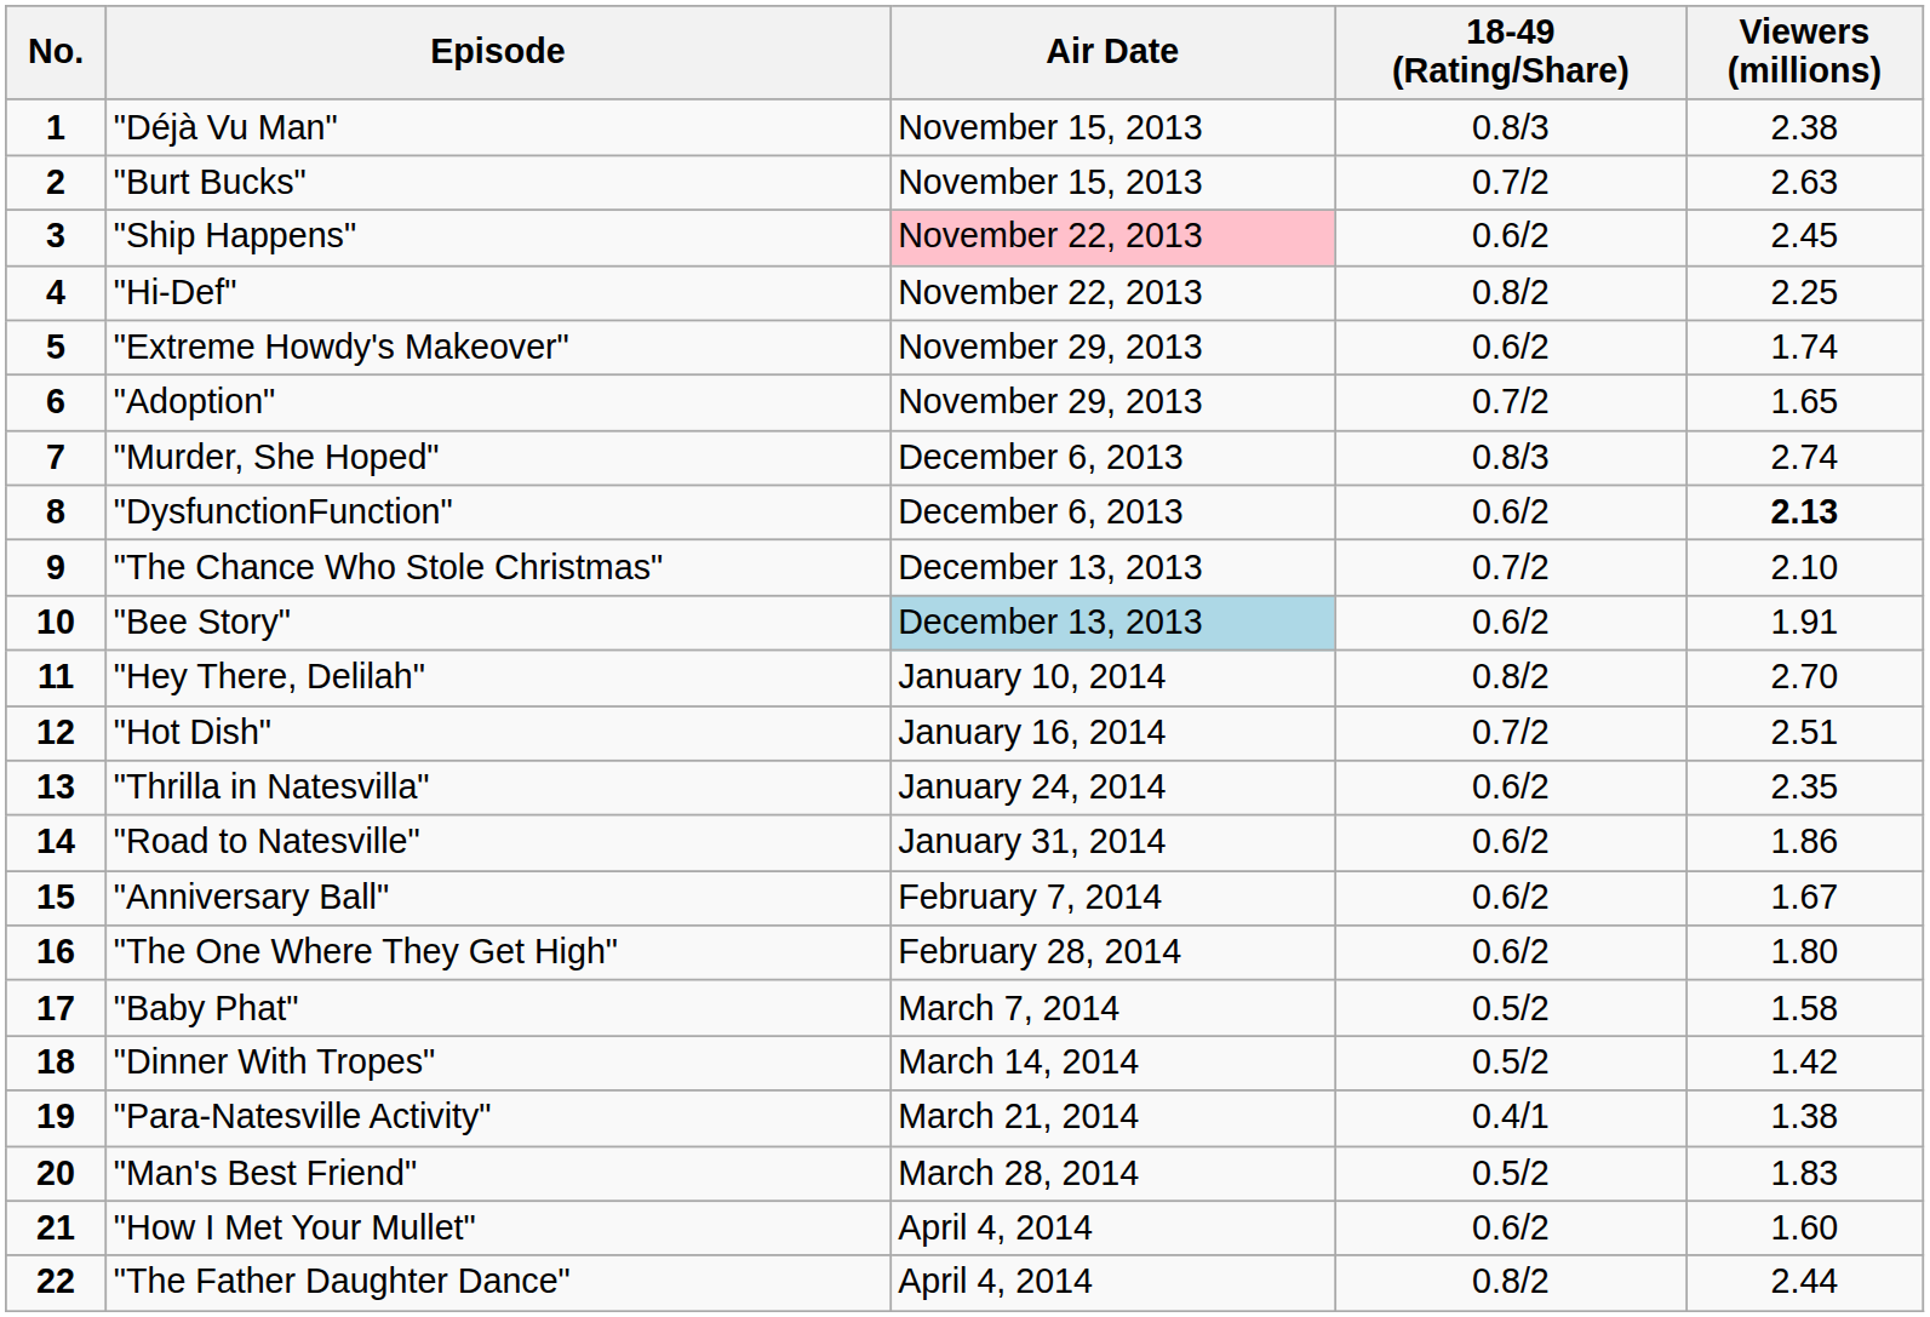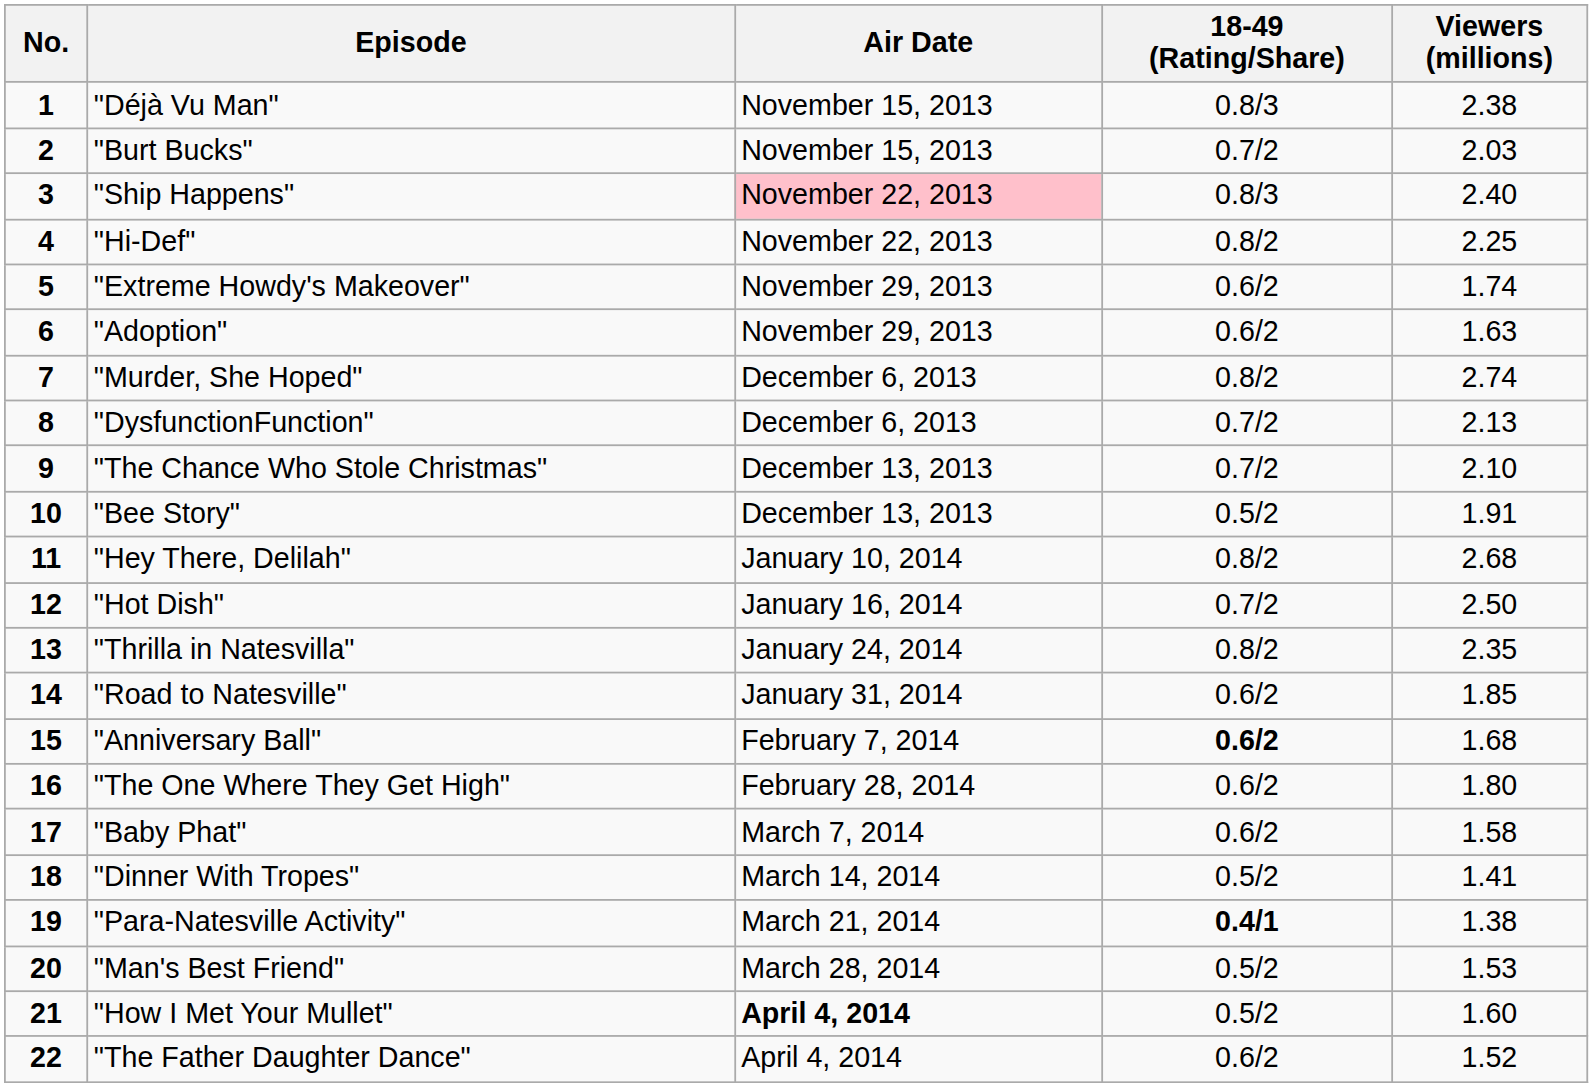 <table class="wikitable" style="width:70%;">
 <tr>
 <th>No.</th>
 <th>Episode</th>
 <th>Air Date</th>
 <th>18-49<br>(Rating/Share)</th>
 <th>Viewers<br>(millions)</th>
 </tr>
 <tr>
 <td style="text-align:center"><strong>1</strong></td>
 <td>"Déjà Vu Man"</td>
 <td>November 15, 2013</td>
 <td style="text-align:center">0.8/3</td>
 <td style="text-align:center">2.38</td>
 </tr>
 <tr>
 <td style="text-align:center"><strong>2</strong></td>
 <td>"Burt Bucks"</td>
 <td>November 15, 2013</td>
 <td style="text-align:center">0.7/2</td>
-<td style="text-align:center">2.63</td>
+<td style="text-align:center">2.03</td>
 </tr>
 <tr>
 <td style="text-align:center"><strong>3</strong></td>
 <td>"Ship Happens"</td>
 <td style="background: pink;">November 22, 2013</td>
-<td style="text-align:center">0.6/2</td>
-<td style="text-align:center">2.45</td>
+<td style="text-align:center">0.8/3</td>
+<td style="text-align:center">2.40</td>
 </tr>
 <tr>
 <td style="text-align:center"><strong>4</strong></td>
 <td>"Hi-Def"</td>
 <td>November 22, 2013</td>
 <td style="text-align:center">0.8/2</td>
 <td style="text-align:center">2.25</td>
 </tr>
 <tr>
 <td style="text-align:center"><strong>5</strong></td>
 <td>"Extreme Howdy's Makeover"</td>
 <td>November 29, 2013</td>
 <td style="text-align:center">0.6/2</td>
 <td style="text-align:center">1.74</td>
 </tr>
 <tr>
 <td style="text-align:center"><strong>6</strong></td>
 <td>"Adoption"</td>
 <td>November 29, 2013</td>
-<td style="text-align:center">0.7/2</td>
-<td style="text-align:center">1.65</td>
+<td style="text-align:center">0.6/2</td>
+<td style="text-align:center">1.63</td>
 </tr>
 <tr>
 <td style="text-align:center"><strong>7</strong></td>
 <td>"Murder, She Hoped"</td>
 <td>December 6, 2013</td>
-<td style="text-align:center">0.8/3</td>
+<td style="text-align:center">0.8/2</td>
 <td style="text-align:center">2.74</td>
 </tr>
 <tr>
 <td style="text-align:center"><strong>8</strong></td>
 <td>"DysfunctionFunction"</td>
 <td>December 6, 2013</td>
-<td style="text-align:center">0.6/2</td>
-<td style="text-align:center"><strong>2.13</strong></td>
+<td style="text-align:center">0.7/2</td>
+<td style="text-align:center">2.13</td>
 </tr>
 <tr>
 <td style="text-align:center"><strong>9</strong></td>
 <td>"The Chance Who Stole Christmas"</td>
 <td>December 13, 2013</td>
 <td style="text-align:center">0.7/2</td>
 <td style="text-align:center">2.10</td>
 </tr>
 <tr>
 <td style="text-align:center"><strong>10</strong></td>
 <td>"Bee Story"</td>
-<td style="background: lightblue;">December 13, 2013</td>
-<td style="text-align:center">0.6/2</td>
+<td>December 13, 2013</td>
+<td style="text-align:center">0.5/2</td>
 <td style="text-align:center">1.91</td>
 </tr>
 <tr>
 <td style="text-align:center"><strong>11</strong></td>
 <td>"Hey There, Delilah"</td>
 <td>January 10, 2014</td>
 <td style="text-align:center">0.8/2</td>
-<td style="text-align:center">2.70</td>
+<td style="text-align:center">2.68</td>
 </tr>
 <tr>
 <td style="text-align:center"><strong>12</strong></td>
 <td>"Hot Dish"</td>
 <td>January 16, 2014</td>
 <td style="text-align:center">0.7/2</td>
-<td style="text-align:center">2.51</td>
+<td style="text-align:center">2.50</td>
 </tr>
 <tr>
 <td style="text-align:center"><strong>13</strong></td>
 <td>"Thrilla in Natesvilla"</td>
 <td>January 24, 2014</td>
-<td style="text-align:center">0.6/2</td>
+<td style="text-align:center">0.8/2</td>
 <td style="text-align:center">2.35</td>
 </tr>
 <tr>
 <td style="text-align:center"><strong>14</strong></td>
 <td>"Road to Natesville"</td>
 <td>January 31, 2014</td>
 <td style="text-align:center">0.6/2</td>
-<td style="text-align:center">1.86</td>
+<td style="text-align:center">1.85</td>
 </tr>
 <tr>
 <td style="text-align:center"><strong>15</strong></td>
 <td>"Anniversary Ball"</td>
 <td>February 7, 2014</td>
-<td style="text-align:center">0.6/2</td>
-<td style="text-align:center">1.67</td>
+<td style="text-align:center"><strong>0.6/2</strong></td>
+<td style="text-align:center">1.68</td>
 </tr>
 <tr>
 <td style="text-align:center"><strong>16</strong></td>
 <td>"The One Where They Get High"</td>
 <td>February 28, 2014</td>
 <td style="text-align:center">0.6/2</td>
 <td style="text-align:center">1.80</td>
 </tr>
 <tr>
 <td style="text-align:center"><strong>17</strong></td>
 <td>"Baby Phat"</td>
 <td>March 7, 2014</td>
-<td style="text-align:center">0.5/2</td>
+<td style="text-align:center">0.6/2</td>
 <td style="text-align:center">1.58</td>
 </tr>
 <tr>
 <td style="text-align:center"><strong>18</strong></td>
 <td>"Dinner With Tropes"</td>
 <td>March 14, 2014</td>
 <td style="text-align:center">0.5/2</td>
-<td style="text-align:center">1.42</td>
+<td style="text-align:center">1.41</td>
 </tr>
 <tr>
 <td style="text-align:center"><strong>19</strong></td>
 <td>"Para-Natesville Activity"</td>
 <td>March 21, 2014</td>
-<td style="text-align:center">0.4/1</td>
+<td style="text-align:center"><strong>0.4/1</strong></td>
 <td style="text-align:center">1.38</td>
 </tr>
 <tr>
 <td style="text-align:center"><strong>20</strong></td>
 <td>"Man's Best Friend"</td>
 <td>March 28, 2014</td>
 <td style="text-align:center">0.5/2</td>
-<td style="text-align:center">1.83</td>
+<td style="text-align:center">1.53</td>
 </tr>
 <tr>
 <td style="text-align:center"><strong>21</strong></td>
 <td>"How I Met Your Mullet"</td>
-<td>April 4, 2014</td>
-<td style="text-align:center">0.6/2</td>
+<td><strong>April 4, 2014</strong></td>
+<td style="text-align:center">0.5/2</td>
 <td style="text-align:center">1.60</td>
 </tr>
 <tr>
 <td style="text-align:center"><strong>22</strong></td>
 <td>"The Father Daughter Dance"</td>
 <td>April 4, 2014</td>
-<td style="text-align:center">0.8/2</td>
-<td style="text-align:center">2.44</td>
+<td style="text-align:center">0.6/2</td>
+<td style="text-align:center">1.52</td>
 </tr>
 <tr>
 </tr>
 </table>
